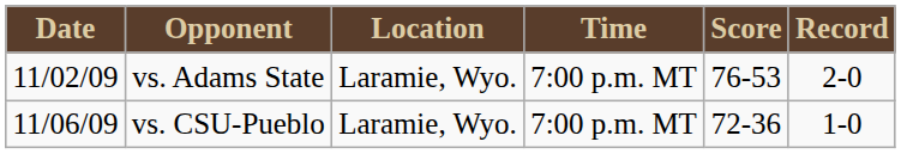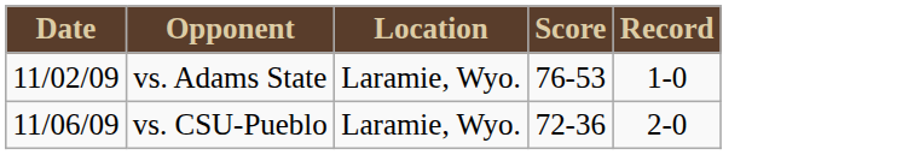 <table class="wikitable" style="text-align:center">
 <tr>
 <th style="background:#593d2b; color:#ddcca5;">Date</th>
 <th style="background:#593d2b; color:#ddcca5;">Opponent</th>
 <th style="background:#593d2b; color:#ddcca5;">Location</th>
-<th style="background:#593d2b; color:#ddcca5;">Time</th>
 <th style="background:#593d2b; color:#ddcca5;">Score</th>
 <th style="background:#593d2b; color:#ddcca5;">Record</th>
 </tr>
 <tr>
 <td>11/02/09</td>
 <td>vs. Adams State</td>
 <td>Laramie, Wyo.</td>
-<td>7:00 p.m. MT</td>
 <td>76-53</td>
-<td>2-0</td>
+<td>1-0</td>
 </tr>
 <tr>
 <td>11/06/09</td>
 <td>vs. CSU-Pueblo</td>
 <td>Laramie, Wyo.</td>
-<td>7:00 p.m. MT</td>
 <td>72-36</td>
-<td>1-0</td>
+<td>2-0</td>
 </tr>
 </table>
